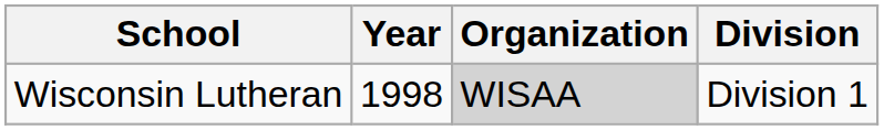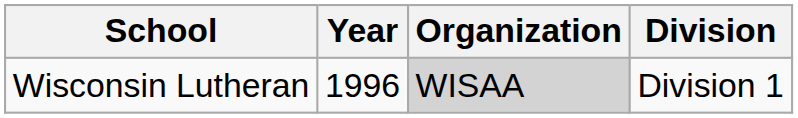 <table class="wikitable">
 <tr>
 <th>School</th>
 <th>Year</th>
 <th>Organization</th>
 <th>Division</th>
 </tr>
 <tr>
 <td>Wisconsin Lutheran</td>
-<td>1998</td>
+<td>1996</td>
 <td style="background: lightgrey;">WISAA</td>
 <td>Division 1</td>
 </tr>
 </table>
